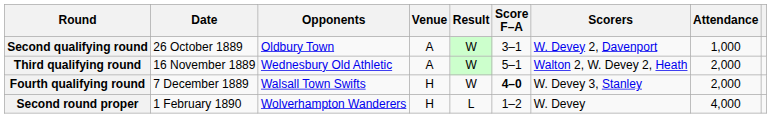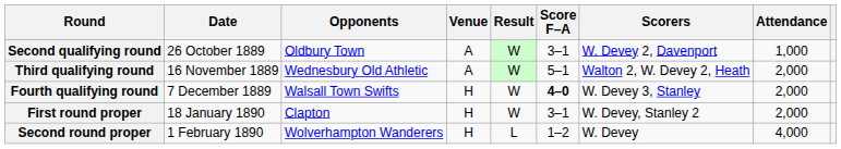 <table class="wikitable plainrowheaders" style="text-align:center">
 <tr>
 <th scope="col">Round</th>
 <th scope="col">Date</th>
 <th scope="col">Opponents</th>
 <th scope="col">Venue</th>
 <th scope="col">Result</th>
 <th scope="col">Score<br>F–A</th>
 <th scope="col">Scorers</th>
 <th scope="col">Attendance</th>
 <th scope="col"></th>
 </tr>
 <tr>
 <th scope="row">Second qualifying round</th>
 <td style="text-align:left">26 October 1889</td>
 <td style="text-align:left"><a href='#'>Oldbury Town</a></td>
 <td>A</td>
 <td style="background:#cfc">W</td>
 <td>3–1</td>
 <td style="text-align:left"><a href='#'>W. Devey</a> 2, <a href='#'>Davenport</a></td>
 <td>1,000</td>
 <td></td>
 </tr>
 <tr>
 <th scope="row">Third qualifying round</th>
 <td style="text-align:left">16 November 1889</td>
 <td style="text-align:left"><a href='#'>Wednesbury Old Athletic</a></td>
 <td>A</td>
 <td style="background:#cfc">W</td>
 <td>5–1</td>
 <td style="text-align:left"><a href='#'>Walton</a> 2, W. Devey 2, <a href='#'>Heath</a></td>
 <td>2,000</td>
 <td></td>
 </tr>
 <tr>
 <th scope="row">Fourth qualifying round</th>
 <td style="text-align:left">7 December 1889</td>
 <td style="text-align:left"><a href='#'>Walsall Town Swifts</a></td>
 <td>H</td>
 <td "background:#cfc">W</td>
 <td><strong>4–0</strong></td>
 <td style="text-align:left">W. Devey 3, <a href='#'>Stanley</a></td>
 <td>2,000</td>
 <td></td>
 </tr>
 <tr>
+<th scope="row">First round proper</th>
+<td style="text-align:left">18 January 1890</td>
+<td style="text-align:left"><a href='#'>Clapton</a></td>
+<td>H</td>
+<td "background:#cfc">W</td>
+<td>3–1</td>
+<td style="text-align:left">W. Devey, Stanley 2</td>
+<td>2,000</td>
+<td></td>
+</tr>
+<tr>
 <th scope="row">Second round proper</th>
 <td style="text-align:left">1 February 1890</td>
 <td style="text-align:left"><a href='#'>Wolverhampton Wanderers</a></td>
 <td>H</td>
 <td "background:#fcc">L</td>
 <td>1–2</td>
 <td style="text-align:left">W. Devey</td>
 <td>4,000</td>
 <td></td>
 </tr>
 </table>
